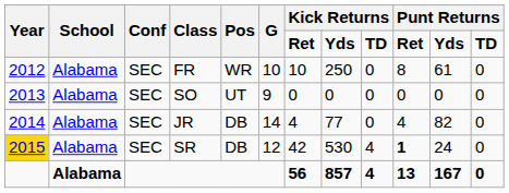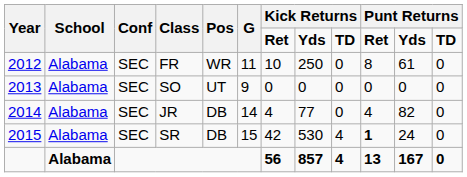 <table class="wikitable">
 <tr>
 <th rowspan="2">Year</th>
 <th rowspan="2">School</th>
 <th rowspan="2">Conf</th>
 <th rowspan="2">Class</th>
 <th rowspan="2">Pos</th>
 <th rowspan="2">G</th>
 <th colspan="3" style="text-align: center; font-weight:bold;">Kick Returns</th>
 <th colspan="3" style="text-align: center; font-weight:bold;">Punt Returns</th>
 </tr>
 <tr>
 <td style="font-weight:bold;">Ret</td>
 <td style="font-weight:bold;">Yds</td>
 <td style="font-weight:bold;">TD</td>
 <td style="font-weight:bold;">Ret</td>
 <td style="font-weight:bold;">Yds</td>
 <td style="font-weight:bold;">TD</td>
 </tr>
 <tr>
 <td><a href='#'>2012</a></td>
 <td><a href='#'>Alabama</a></td>
 <td>SEC</td>
 <td>FR</td>
 <td>WR</td>
-<td>10</td>
+<td>11</td>
 <td>10</td>
 <td>250</td>
 <td>0</td>
 <td>8</td>
 <td>61</td>
 <td>0</td>
 </tr>
 <tr>
 <td><a href='#'>2013</a></td>
 <td><a href='#'>Alabama</a></td>
 <td>SEC</td>
 <td>SO</td>
 <td>UT</td>
 <td>9</td>
 <td>0</td>
 <td>0</td>
 <td>0</td>
 <td>0</td>
 <td>0</td>
 <td>0</td>
 </tr>
 <tr>
 <td><a href='#'>2014</a></td>
 <td><a href='#'>Alabama</a></td>
 <td>SEC</td>
 <td>JR</td>
 <td>DB</td>
 <td>14</td>
 <td>4</td>
 <td>77</td>
 <td>0</td>
 <td>4</td>
 <td>82</td>
 <td>0</td>
 </tr>
 <tr>
-<td style="background: gold;"><a href='#'>2015</a></td>
+<td><a href='#'>2015</a></td>
 <td><a href='#'>Alabama</a></td>
 <td>SEC</td>
 <td>SR</td>
 <td>DB</td>
-<td>12</td>
+<td>15</td>
 <td>42</td>
 <td>530</td>
 <td>4</td>
 <td><strong>1</strong></td>
 <td>24</td>
 <td>0</td>
 </tr>
 <tr>
 <td style="font-weight:bold;"></td>
 <td style="font-weight:bold;">Alabama</td>
 <td colspan="4" style="font-weight:bold;"></td>
 <td style="font-weight:bold;">56</td>
 <td style="font-weight:bold;">857</td>
 <td style="font-weight:bold;">4</td>
 <td style="font-weight:bold;">13</td>
 <td style="font-weight:bold;">167</td>
 <td style="font-weight:bold;">0</td>
 </tr>
 </table>
